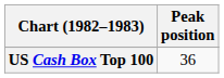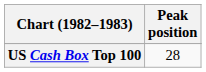 <table class="wikitable sortable plainrowheaders" style="text-align:center">
 <tr>
 <th scope="col">Chart (1982–1983)</th>
 <th scope="col">Peak<br>position</th>
 </tr>
 <tr>
 </tr>
 <tr>
 </tr>
 <tr>
 </tr>
 <tr>
 </tr>
 <tr>
 </tr>
 <tr>
 </tr>
 <tr>
 </tr>
 <tr>
 </tr>
 <tr>
 <th scope="row">US <em><a href='#'>Cash Box</a></em> Top 100</th>
-<td>36</td>
+<td>28</td>
 </tr>
 </table>
